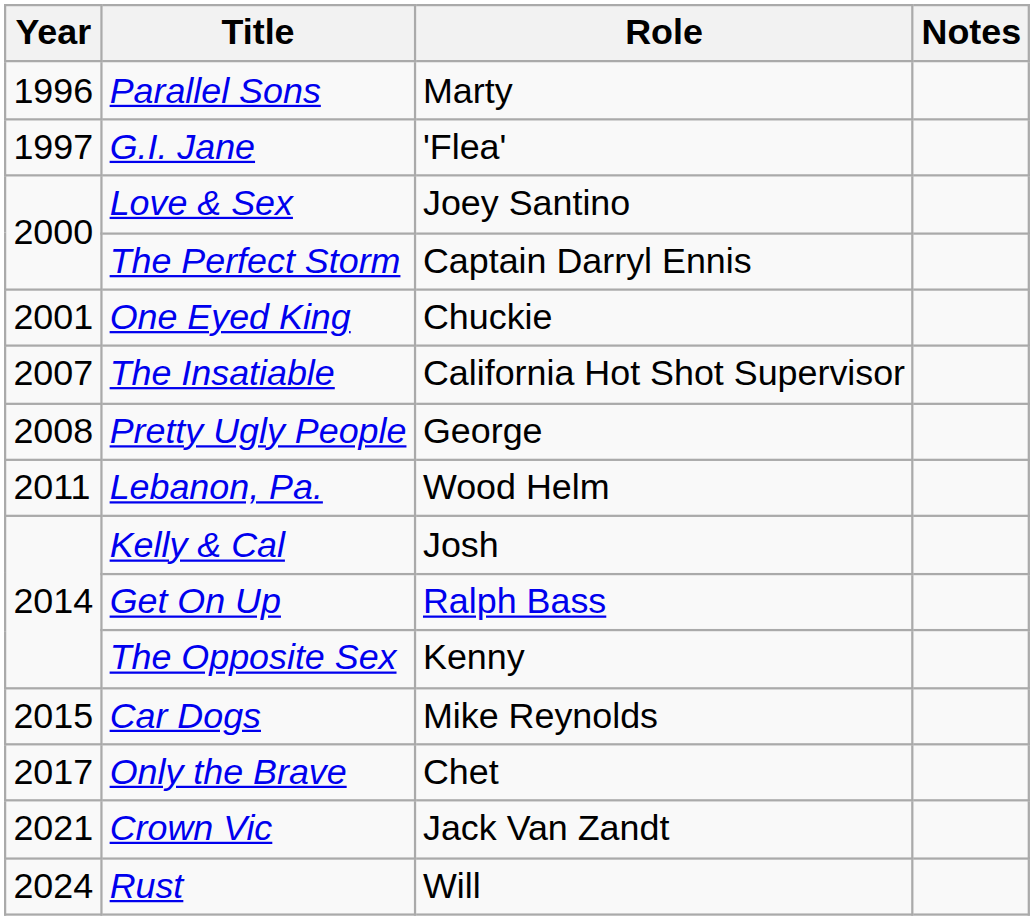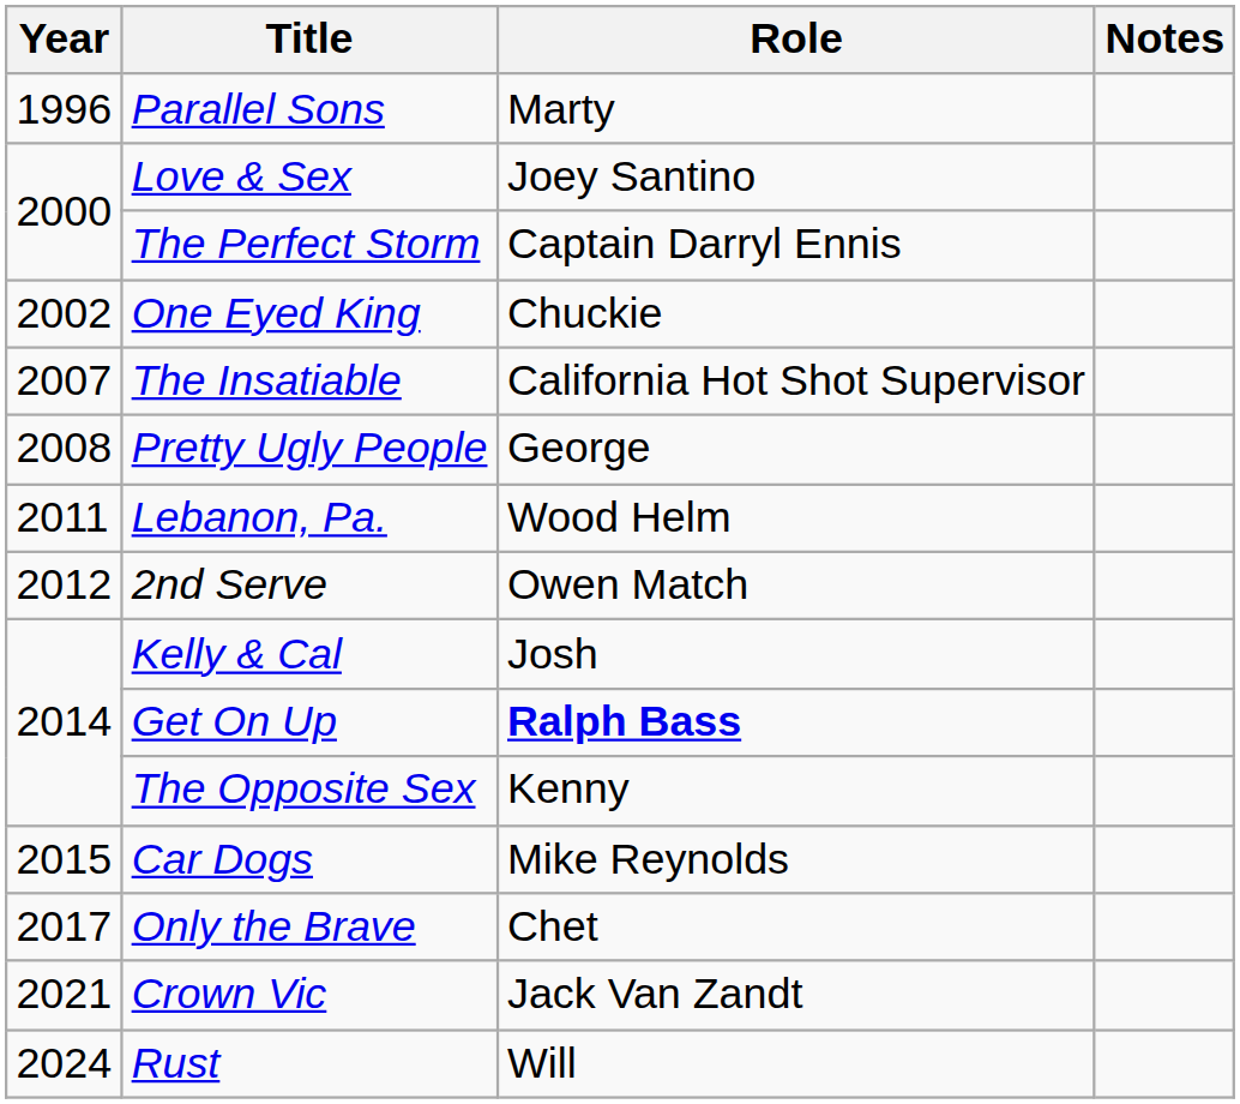 <table class="wikitable sortable">
 <tr>
 <th>Year</th>
 <th>Title</th>
 <th>Role</th>
 <th class="unsortable">Notes</th>
 </tr>
 <tr>
 <td>1996</td>
 <td><em><a href='#'>Parallel Sons</a></em></td>
 <td>Marty</td>
 <td></td>
 </tr>
 <tr>
-<td>1997</td>
-<td><em><a href='#'>G.I. Jane</a></em></td>
-<td>'Flea'</td>
-<td></td>
-</tr>
-<tr>
 <td rowspan="2">2000</td>
 <td><em><a href='#'>Love & Sex</a></em></td>
 <td>Joey Santino</td>
 <td></td>
 </tr>
 <tr>
 <td><em><a href='#'>The Perfect Storm</a></em></td>
 <td>Captain Darryl Ennis</td>
 <td></td>
 </tr>
 <tr>
-<td>2001</td>
+<td>2002</td>
 <td><em><a href='#'>One Eyed King</a></em></td>
 <td>Chuckie</td>
 <td></td>
 </tr>
 <tr>
 <td>2007</td>
 <td><em><a href='#'>The Insatiable</a></em></td>
 <td>California Hot Shot Supervisor</td>
 <td></td>
 </tr>
 <tr>
 <td>2008</td>
 <td><em><a href='#'>Pretty Ugly People</a></em></td>
 <td>George</td>
 <td></td>
 </tr>
 <tr>
 <td>2011</td>
 <td><em><a href='#'>Lebanon, Pa.</a></em></td>
 <td>Wood Helm</td>
 <td></td>
 </tr>
 <tr>
+<td>2012</td>
+<td><em>2nd Serve</em></td>
+<td>Owen Match</td>
+<td></td>
+</tr>
+<tr>
 <td rowspan="3">2014</td>
 <td><em><a href='#'>Kelly & Cal</a></em></td>
 <td>Josh</td>
 <td></td>
 </tr>
 <tr>
 <td><em><a href='#'>Get On Up</a></em></td>
-<td><a href='#'>Ralph Bass</a></td>
+<td><strong><a href='#'>Ralph Bass</a></strong></td>
 <td></td>
 </tr>
 <tr>
 <td><em><a href='#'>The Opposite Sex</a></em></td>
 <td>Kenny</td>
 <td></td>
 </tr>
 <tr>
 <td>2015</td>
 <td><em><a href='#'>Car Dogs</a></em></td>
 <td>Mike Reynolds</td>
 <td></td>
 </tr>
 <tr>
 <td>2017</td>
 <td><em><a href='#'>Only the Brave</a></em></td>
 <td>Chet</td>
 <td></td>
 </tr>
 <tr>
 <td>2021</td>
 <td><em><a href='#'>Crown Vic</a></em></td>
 <td>Jack Van Zandt</td>
 <td></td>
 </tr>
 <tr>
 <td>2024</td>
 <td><em><a href='#'>Rust</a></em></td>
 <td>Will</td>
 <td></td>
 </tr>
 </table>
